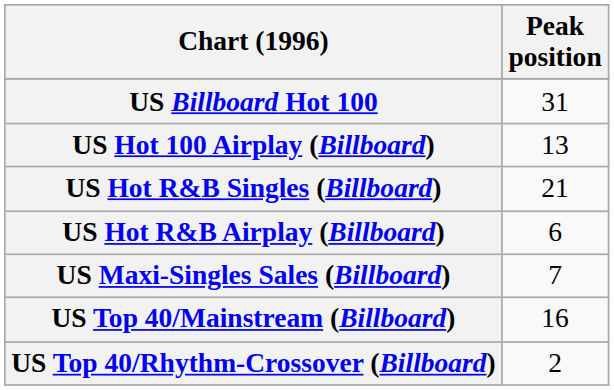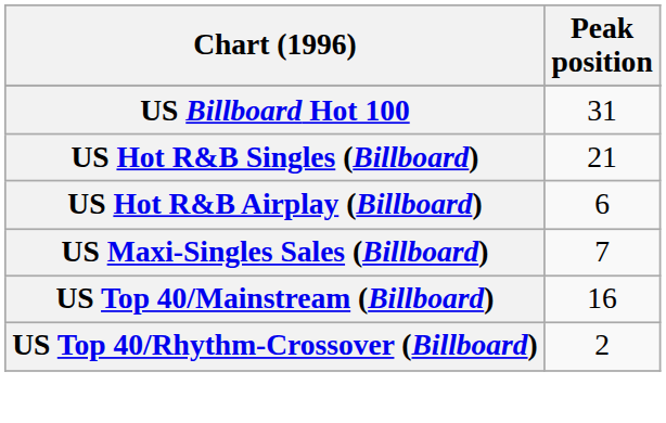 <table class="wikitable sortable plainrowheaders" style="text-align:center">
 <tr>
 <th scope="col">Chart (1996)</th>
 <th scope="col">Peak<br> position</th>
 </tr>
 <tr>
 </tr>
 <tr>
 </tr>
 <tr>
 <th scope="row">US <a href='#'><em>Billboard</em> Hot 100</a></th>
 <td>31</td>
-</tr>
-<tr>
-<th scope="row">US <a href='#'>Hot 100 Airplay</a> (<em><a href='#'>Billboard</a></em>)</th>
-<td>13</td>
 </tr>
 <tr>
 <th scope="row">US <a href='#'>Hot R&B Singles</a> (<em><a href='#'>Billboard</a></em>)</th>
 <td>21</td>
 </tr>
 <tr>
 <th scope="row">US <a href='#'>Hot R&B Airplay</a> (<em><a href='#'>Billboard</a></em>)</th>
 <td>6</td>
 </tr>
 <tr>
 <th scope="row">US <a href='#'>Maxi-Singles Sales</a> (<em><a href='#'>Billboard</a></em>)</th>
 <td>7</td>
 </tr>
 <tr>
 <th scope="row">US <a href='#'>Top 40/Mainstream</a> (<em><a href='#'>Billboard</a></em>)</th>
 <td>16</td>
 </tr>
 <tr>
 <th scope="row">US <a href='#'>Top 40/Rhythm-Crossover</a> (<em><a href='#'>Billboard</a></em>)</th>
 <td>2</td>
 </tr>
 </table>
